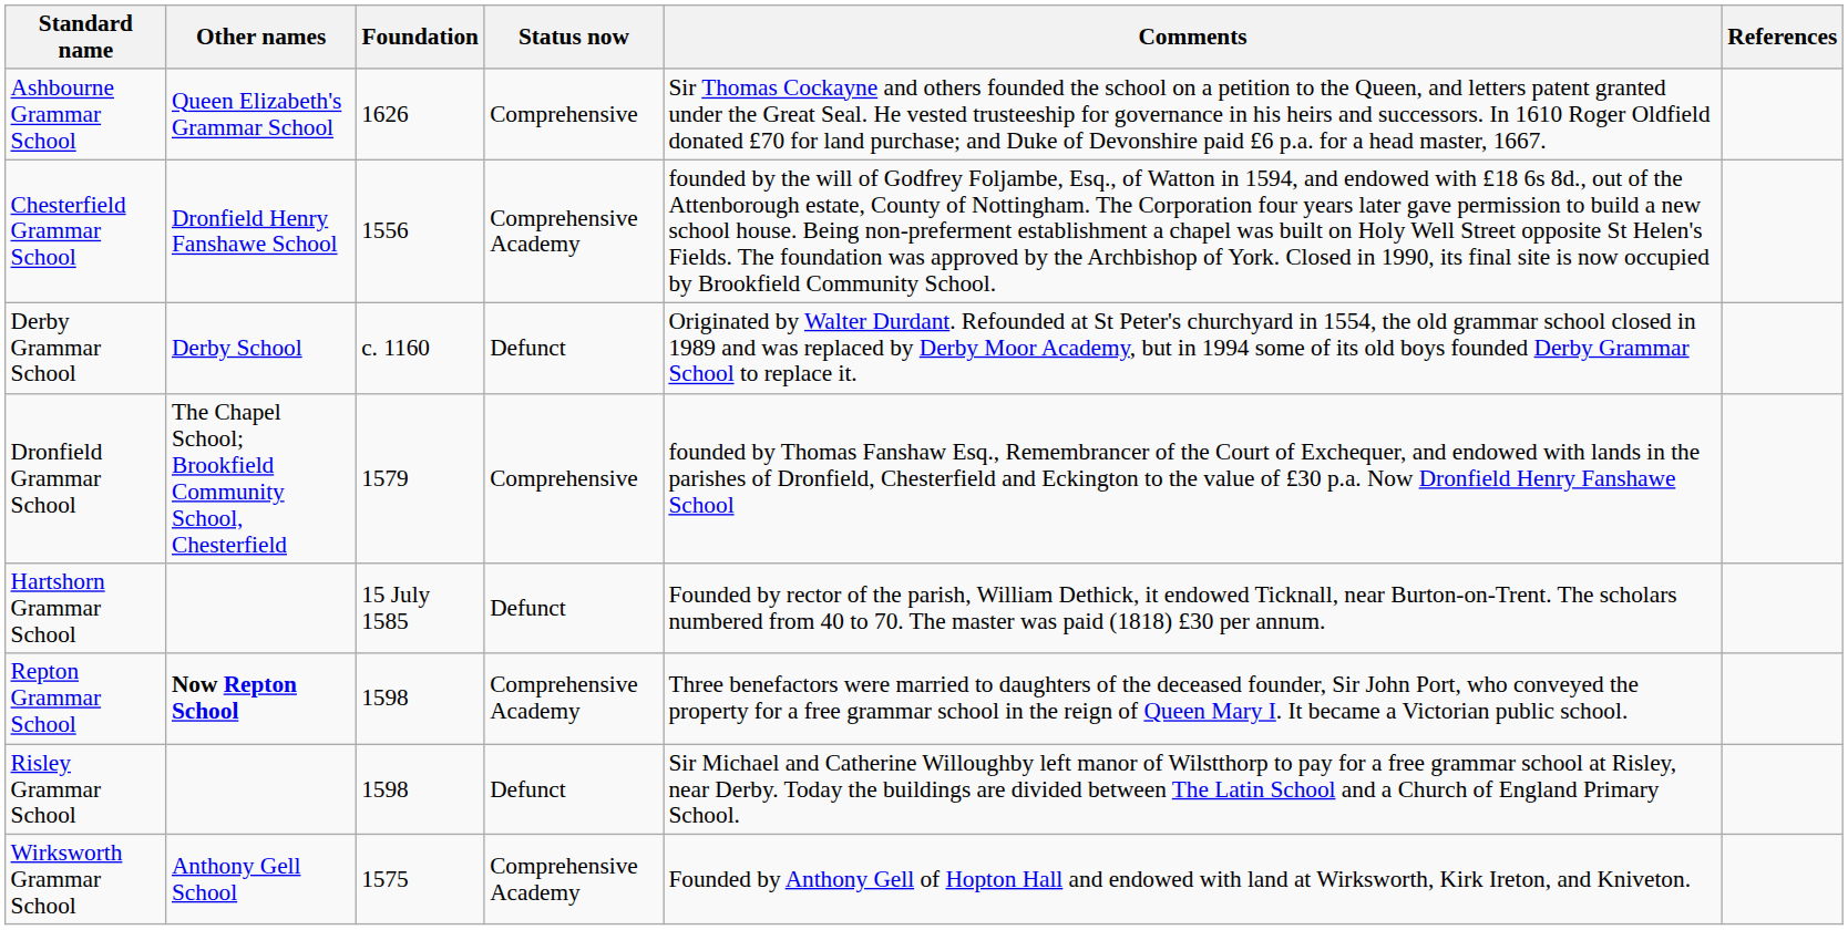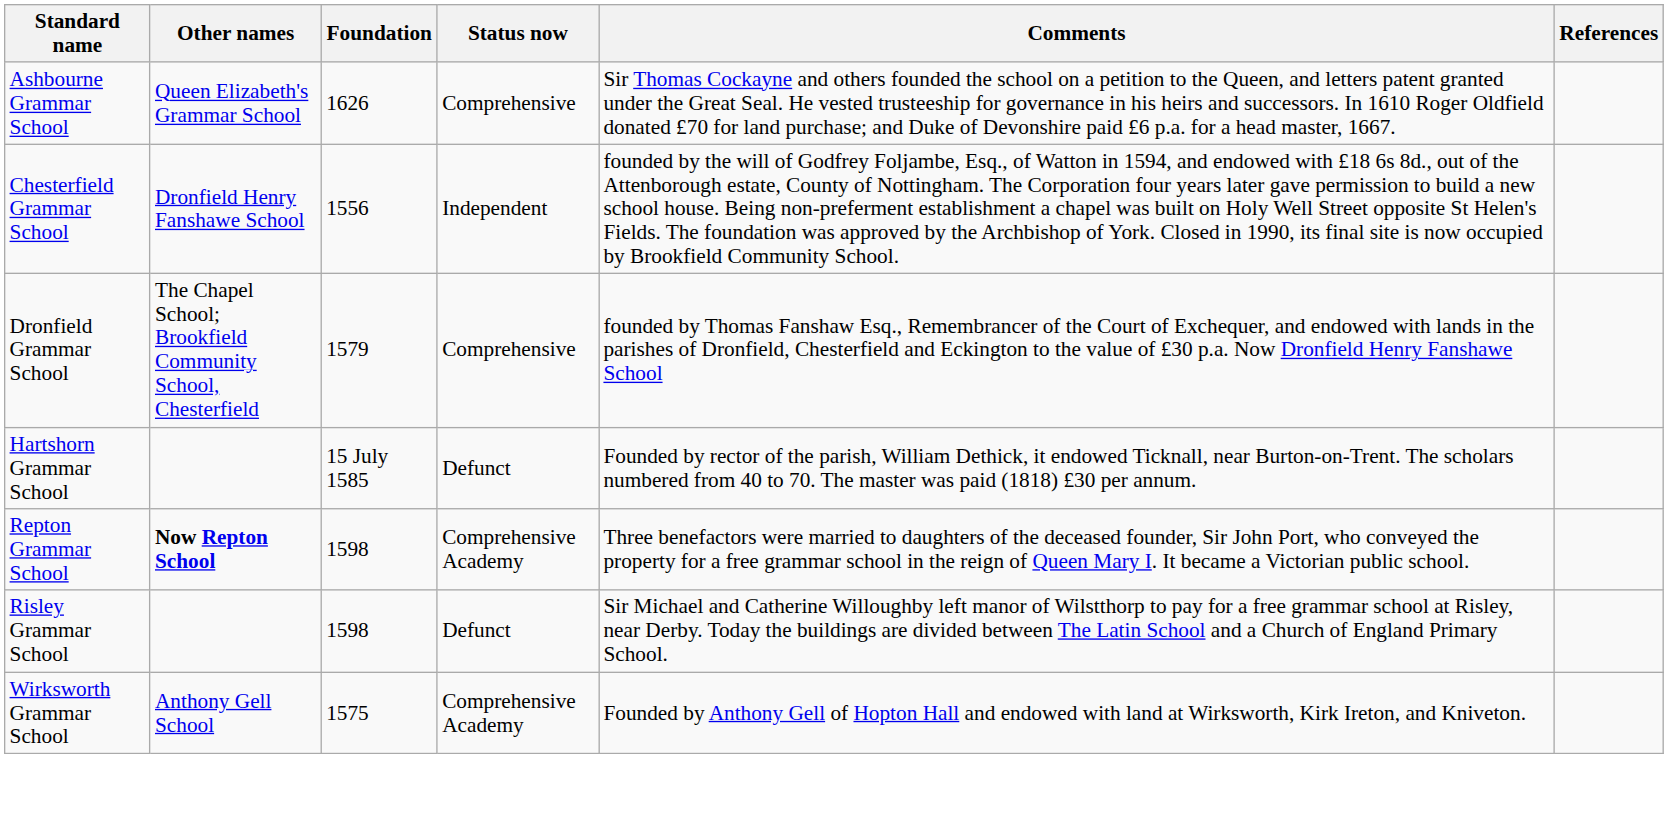 <table class="wikitable sortable">
 <tr>
 <th>Standard name</th>
 <th>Other names</th>
 <th>Foundation</th>
 <th>Status now</th>
 <th>Comments</th>
 <th>References</th>
 </tr>
 <tr>
 <td><a href='#'>Ashbourne Grammar School</a></td>
 <td><a href='#'>Queen Elizabeth's Grammar School</a></td>
 <td>1626</td>
 <td>Comprehensive</td>
 <td>Sir <a href='#'>Thomas Cockayne</a> and others founded the school on a petition to the Queen, and letters patent granted under the Great Seal. He vested trusteeship for governance in his heirs and successors. In 1610 Roger Oldfield donated £70 for land purchase; and Duke of Devonshire paid £6 p.a. for a head master, 1667.</td>
 <td></td>
 </tr>
 <tr>
 <td><a href='#'>Chesterfield Grammar School</a></td>
 <td><a href='#'>Dronfield Henry Fanshawe School</a></td>
 <td>1556</td>
-<td>Comprehensive Academy</td>
+<td>Independent</td>
 <td>founded by the will of Godfrey Foljambe, Esq., of Watton in 1594, and endowed with £18 6s 8d., out of the Attenborough estate, County of Nottingham. The Corporation four years later gave permission to build a new school house. Being non-preferment establishment a chapel was built on Holy Well Street opposite St Helen's Fields. The foundation was approved by the Archbishop of York. Closed in 1990, its final site is now occupied by Brookfield Community School.</td>
-<td></td>
-</tr>
-<tr>
-<td>Derby Grammar School</td>
-<td><a href='#'>Derby School</a></td>
-<td>c. 1160</td>
-<td>Defunct</td>
-<td>Originated by <a href='#'>Walter Durdant</a>. Refounded at St Peter's churchyard in 1554, the old grammar school closed in 1989 and was replaced by <a href='#'>Derby Moor Academy</a>, but in 1994 some of its old boys founded <a href='#'>Derby Grammar School</a> to replace it.</td>
 <td></td>
 </tr>
 <tr>
 <td>Dronfield Grammar School</td>
 <td>The Chapel School;<br><a href='#'>Brookfield Community School, Chesterfield</a></td>
 <td>1579</td>
 <td>Comprehensive</td>
 <td>founded by Thomas Fanshaw Esq., Remembrancer of the Court of Exchequer, and endowed with lands in the parishes of Dronfield, Chesterfield and Eckington to the value of £30 p.a. Now <a href='#'>Dronfield Henry Fanshawe School</a></td>
 <td></td>
 </tr>
 <tr>
 <td><a href='#'>Hartshorn</a> Grammar School</td>
 <td></td>
 <td>15 July 1585</td>
 <td>Defunct</td>
 <td>Founded by rector of the parish, William Dethick, it endowed Ticknall, near Burton-on-Trent. The scholars numbered from 40 to 70. The master was paid (1818) £30 per annum.</td>
 <td></td>
 </tr>
 <tr>
 <td><a href='#'>Repton Grammar School</a></td>
 <td><strong>Now <a href='#'>Repton School</a></strong></td>
 <td>1598</td>
 <td>Comprehensive Academy</td>
 <td>Three benefactors were married to daughters of the deceased founder, Sir John Port, who conveyed the property for a free grammar school in the reign of <a href='#'>Queen Mary I</a>. It became a Victorian public school.</td>
 <td></td>
 </tr>
 <tr>
 <td><a href='#'>Risley</a> Grammar School</td>
 <td></td>
 <td>1598</td>
 <td>Defunct</td>
 <td>Sir Michael and Catherine Willoughby left manor of Wilstthorp to pay for a free grammar school at Risley, near Derby. Today the buildings are divided between <a href='#'>The Latin School</a> and a Church of England Primary School.</td>
 <td></td>
 </tr>
 <tr>
 <td><a href='#'>Wirksworth</a> Grammar School</td>
 <td><a href='#'>Anthony Gell School</a></td>
 <td>1575</td>
 <td>Comprehensive Academy</td>
 <td>Founded by <a href='#'>Anthony Gell</a> of <a href='#'>Hopton Hall</a> and endowed with land at Wirksworth, Kirk Ireton, and Kniveton.</td>
 <td></td>
 </tr>
 </table>
